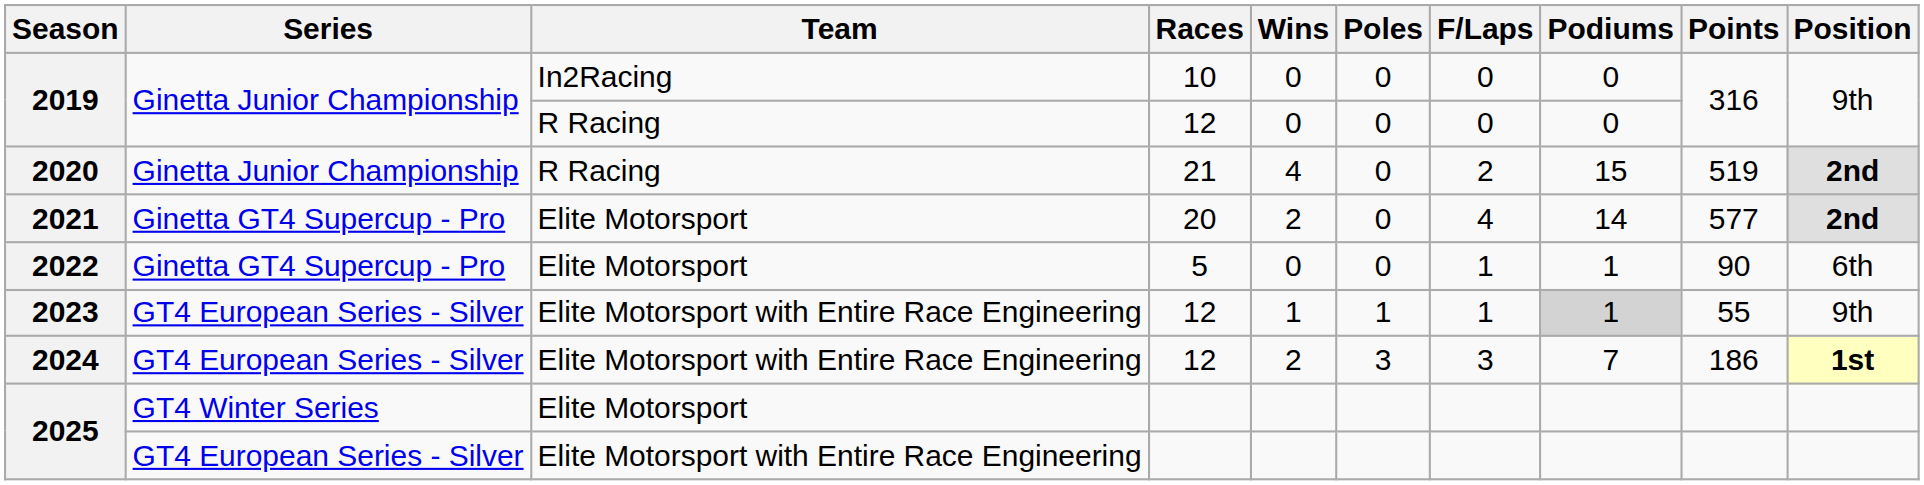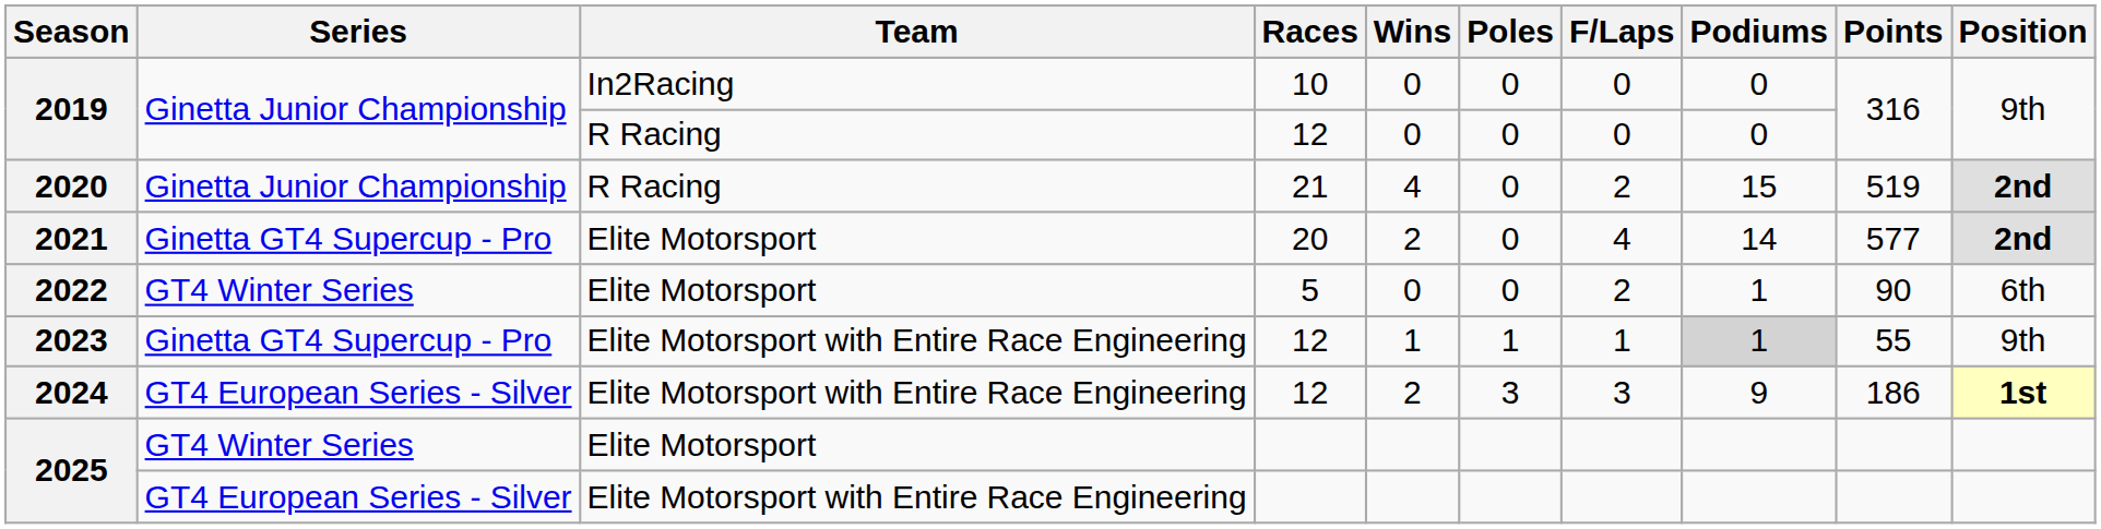 <table class="wikitable" style="font-size: 90%; text-align:center">
 <tr>
 <th>Season</th>
 <th>Series</th>
 <th>Team</th>
 <th>Races</th>
 <th>Wins</th>
 <th>Poles</th>
 <th>F/Laps</th>
 <th>Podiums</th>
 <th>Points</th>
 <th>Position</th>
 </tr>
 <tr>
 <th rowspan="2">2019</th>
 <td rowspan="2" align="left"><a href='#'>Ginetta Junior Championship</a></td>
 <td align="left">In2Racing</td>
 <td>10</td>
 <td>0</td>
 <td>0</td>
 <td>0</td>
 <td>0</td>
 <td rowspan="2">316</td>
 <td rowspan="2">9th</td>
 </tr>
 <tr>
 <td align="left">R Racing</td>
 <td>12</td>
 <td>0</td>
 <td>0</td>
 <td>0</td>
 <td>0</td>
 </tr>
 <tr>
 <th>2020</th>
 <td align="left"><a href='#'>Ginetta Junior Championship</a></td>
 <td align="left">R Racing</td>
 <td>21</td>
 <td>4</td>
 <td>0</td>
 <td>2</td>
 <td>15</td>
 <td>519</td>
 <td style="background:#DFDFDF;"><strong>2nd</strong></td>
 </tr>
 <tr>
 <th>2021</th>
 <td align="left"><a href='#'>Ginetta GT4 Supercup - Pro</a></td>
 <td align="left">Elite Motorsport</td>
 <td>20</td>
 <td>2</td>
 <td>0</td>
 <td>4</td>
 <td>14</td>
 <td>577</td>
 <td style="background:#DFDFDF;"><strong>2nd</strong></td>
 </tr>
 <tr>
 <th>2022</th>
-<td align="left"><a href='#'>Ginetta GT4 Supercup - Pro</a></td>
+<td align="left"><a href='#'>GT4 Winter Series</a></td>
 <td align="left">Elite Motorsport</td>
 <td>5</td>
 <td>0</td>
 <td>0</td>
-<td>1</td>
+<td>2</td>
 <td>1</td>
 <td>90</td>
 <td>6th</td>
 </tr>
 <tr>
 <th>2023</th>
-<td align="left"><a href='#'>GT4 European Series - Silver</a></td>
+<td align="left"><a href='#'>Ginetta GT4 Supercup - Pro</a></td>
 <td align="left">Elite Motorsport with Entire Race Engineering</td>
 <td>12</td>
 <td>1</td>
 <td>1</td>
 <td>1</td>
 <td style="background: lightgrey;">1</td>
 <td>55</td>
 <td>9th</td>
 </tr>
 <tr>
 <th>2024</th>
 <td align="left"><a href='#'>GT4 European Series - Silver</a></td>
 <td align="left">Elite Motorsport with Entire Race Engineering</td>
 <td>12</td>
 <td>2</td>
 <td>3</td>
 <td>3</td>
-<td>7</td>
+<td>9</td>
 <td>186</td>
 <td style="background:#FFFFBF;"><strong>1st</strong></td>
 </tr>
 <tr>
 <th rowspan="2">2025</th>
 <td align="left"><a href='#'>GT4 Winter Series</a></td>
 <td align="left">Elite Motorsport</td>
 <td></td>
 <td></td>
 <td></td>
 <td></td>
 <td></td>
 <td></td>
 <td></td>
 </tr>
 <tr>
 <td align=left><a href='#'>GT4 European Series - Silver</a></td>
 <td align=left>Elite Motorsport with Entire Race Engineering</td>
 <td></td>
 <td></td>
 <td></td>
 <td></td>
 <td></td>
 <td></td>
 <td></td>
 </tr>
 </table>
